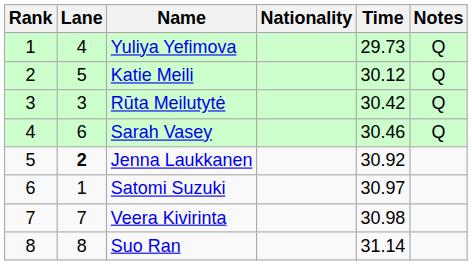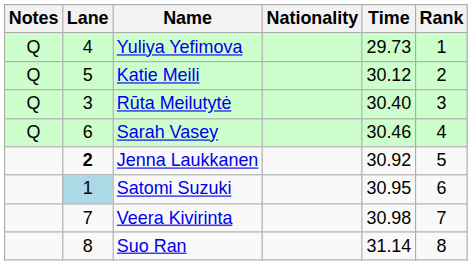 <table class="wikitable sortable" style="text-align:center">
 <tr>
-<th>Rank</th>
+<th>Notes</th>
 <th>Lane</th>
 <th>Name</th>
 <th>Nationality</th>
 <th>Time</th>
-<th>Notes</th>
+<th>Rank</th>
 </tr>
 <tr bgcolor=ccffcc>
-<td>1</td>
+<td>Q</td>
 <td>4</td>
 <td align=left><a href='#'>Yuliya Yefimova</a></td>
 <td align=left></td>
 <td>29.73</td>
-<td>Q</td>
+<td>1</td>
 </tr>
 <tr bgcolor=ccffcc>
-<td>2</td>
+<td>Q</td>
 <td>5</td>
 <td align=left><a href='#'>Katie Meili</a></td>
 <td align=left></td>
 <td>30.12</td>
-<td>Q</td>
+<td>2</td>
 </tr>
 <tr bgcolor=ccffcc>
-<td>3</td>
+<td>Q</td>
 <td>3</td>
 <td align=left><a href='#'>Rūta Meilutytė</a></td>
 <td align=left></td>
-<td>30.42</td>
-<td>Q</td>
+<td>30.40</td>
+<td>3</td>
 </tr>
 <tr bgcolor=ccffcc>
-<td>4</td>
+<td>Q</td>
 <td>6</td>
 <td align=left><a href='#'>Sarah Vasey</a></td>
 <td align=left></td>
 <td>30.46</td>
-<td>Q</td>
+<td>4</td>
 </tr>
 <tr>
-<td>5</td>
+<td></td>
 <td><strong>2</strong></td>
 <td align=left><a href='#'>Jenna Laukkanen</a></td>
 <td align=left></td>
 <td>30.92</td>
-<td></td>
+<td>5</td>
 </tr>
 <tr>
-<td>6</td>
-<td>1</td>
+<td></td>
+<td style="background: lightblue;">1</td>
 <td align=left><a href='#'>Satomi Suzuki</a></td>
 <td align=left></td>
-<td>30.97</td>
-<td></td>
+<td>30.95</td>
+<td>6</td>
 </tr>
 <tr>
-<td>7</td>
+<td></td>
 <td>7</td>
 <td align=left><a href='#'>Veera Kivirinta</a></td>
 <td align=left></td>
 <td>30.98</td>
-<td></td>
+<td>7</td>
 </tr>
 <tr>
-<td>8</td>
+<td></td>
 <td>8</td>
 <td align=left><a href='#'>Suo Ran</a></td>
 <td align=left></td>
 <td>31.14</td>
-<td></td>
+<td>8</td>
 </tr>
 </table>
